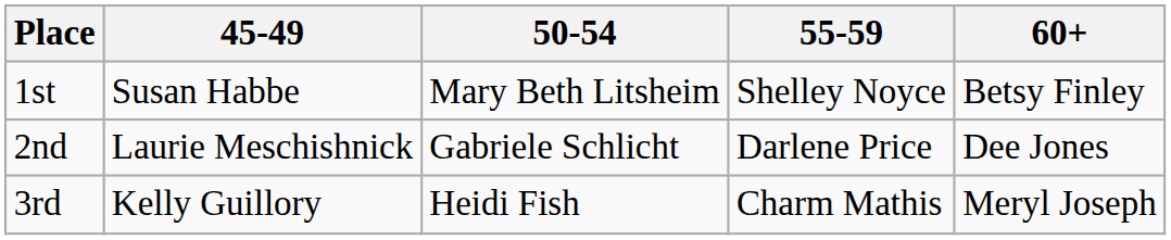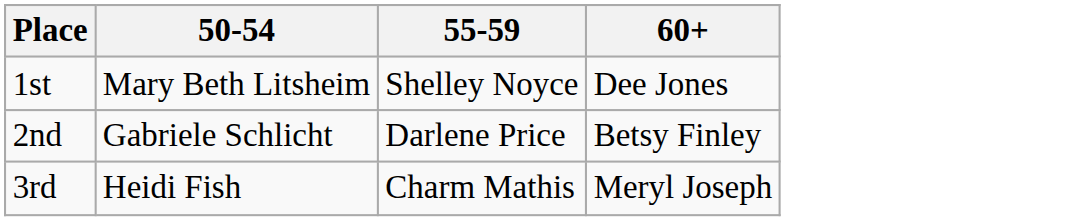 <table class="wikitable">
 <tr>
 <th>Place</th>
-<th>45-49</th>
 <th>50-54</th>
 <th>55-59</th>
 <th>60+</th>
 </tr>
 <tr>
 <td>1st</td>
-<td>Susan Habbe</td>
 <td>Mary Beth Litsheim</td>
 <td>Shelley Noyce</td>
+<td>Dee Jones</td>
+</tr>
+<tr>
+<td>2nd</td>
+<td>Gabriele Schlicht</td>
+<td>Darlene Price</td>
 <td>Betsy Finley</td>
 </tr>
 <tr>
-<td>2nd</td>
-<td>Laurie Meschishnick</td>
-<td>Gabriele Schlicht</td>
-<td>Darlene Price</td>
-<td>Dee Jones</td>
-</tr>
-<tr>
 <td>3rd</td>
-<td>Kelly Guillory</td>
 <td>Heidi Fish</td>
 <td>Charm Mathis</td>
 <td>Meryl Joseph</td>
 </tr>
 </table>
